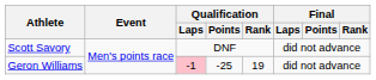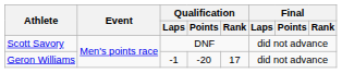 <table class=wikitable style="font-size:90%">
 <tr>
 <th rowspan=2>Athlete</th>
 <th rowspan=2>Event</th>
 <th colspan=3>Qualification</th>
 <th colspan=3>Final</th>
 </tr>
 <tr style="font-size:95%">
 <th>Laps</th>
 <th>Points</th>
 <th>Rank</th>
 <th>Laps</th>
 <th>Points</th>
 <th>Rank</th>
 </tr>
 <tr align=center>
 <td align=left><a href='#'>Scott Savory</a></td>
 <td align=left rowspan="2"><a href='#'>Men's points race</a></td>
 <td colspan=3>DNF</td>
 <td colspan=3>did not advance</td>
 </tr>
 <tr align=center>
 <td align=left><a href='#'>Geron Williams</a></td>
-<td style="background: pink;">-1</td>
-<td>-25</td>
-<td>19</td>
+<td>-1</td>
+<td>-20</td>
+<td>17</td>
 <td colspan=3>did not advance</td>
 </tr>
 </table>
